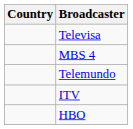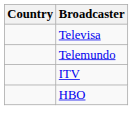 <table class="wikitable">
 <tr>
 <th align=center>Country</th>
 <th align=center>Broadcaster</th>
 </tr>
 <tr>
 <td></td>
 <td><a href='#'>Televisa</a></td>
-</tr>
-<tr>
-<td></td>
-<td><a href='#'>MBS 4</a></td>
 </tr>
 <tr>
 <td></td>
 <td><a href='#'>Telemundo</a></td>
 </tr>
 <tr>
 <td></td>
 <td><a href='#'>ITV</a></td>
 </tr>
 <tr>
 <td></td>
 <td><a href='#'>HBO</a></td>
 </tr>
 </table>
